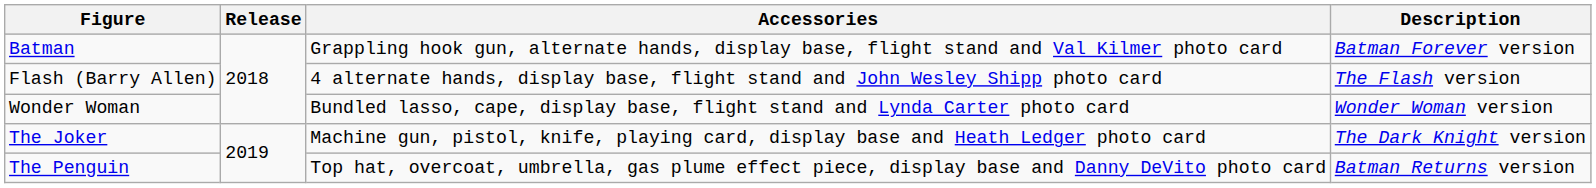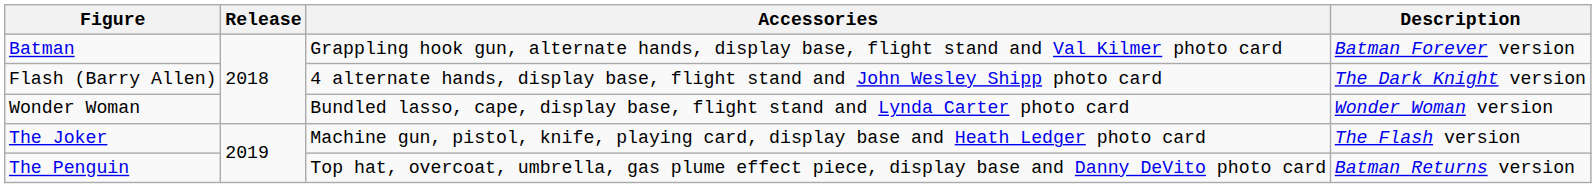 <table class="wikitable">
 <tr>
 <th scope="col">Figure</th>
 <th scope="col">Release</th>
 <th scope="col">Accessories</th>
 <th scope="col">Description</th>
 </tr>
 <tr>
 <td><a href='#'>Batman</a></td>
 <td rowspan=3>2018</td>
 <td>Grappling hook gun, alternate hands, display base, flight stand and <a href='#'>Val Kilmer</a> photo card</td>
 <td><em><a href='#'>Batman Forever</a></em> version</td>
 </tr>
 <tr>
 <td>Flash (Barry Allen)</td>
 <td>4 alternate hands, display base, flight stand and <a href='#'>John Wesley Shipp</a> photo card</td>
-<td><em><a href='#'>The Flash</a></em> version</td>
+<td><em><a href='#'>The Dark Knight</a></em> version</td>
 </tr>
 <tr>
 <td>Wonder Woman</td>
 <td>Bundled lasso, cape, display base, flight stand and <a href='#'>Lynda Carter</a> photo card</td>
 <td><em><a href='#'>Wonder Woman</a></em> version</td>
 </tr>
 <tr>
 <td><a href='#'>The Joker</a></td>
 <td rowspan=2>2019</td>
 <td>Machine gun, pistol, knife, playing card, display base and <a href='#'>Heath Ledger</a> photo card</td>
-<td><em><a href='#'>The Dark Knight</a></em> version</td>
+<td><em><a href='#'>The Flash</a></em> version</td>
 </tr>
 <tr>
 <td><a href='#'>The Penguin</a></td>
 <td>Top hat, overcoat, umbrella, gas plume effect piece, display base and <a href='#'>Danny DeVito</a> photo card</td>
 <td><em><a href='#'>Batman Returns</a></em> version</td>
 </tr>
 </table>
